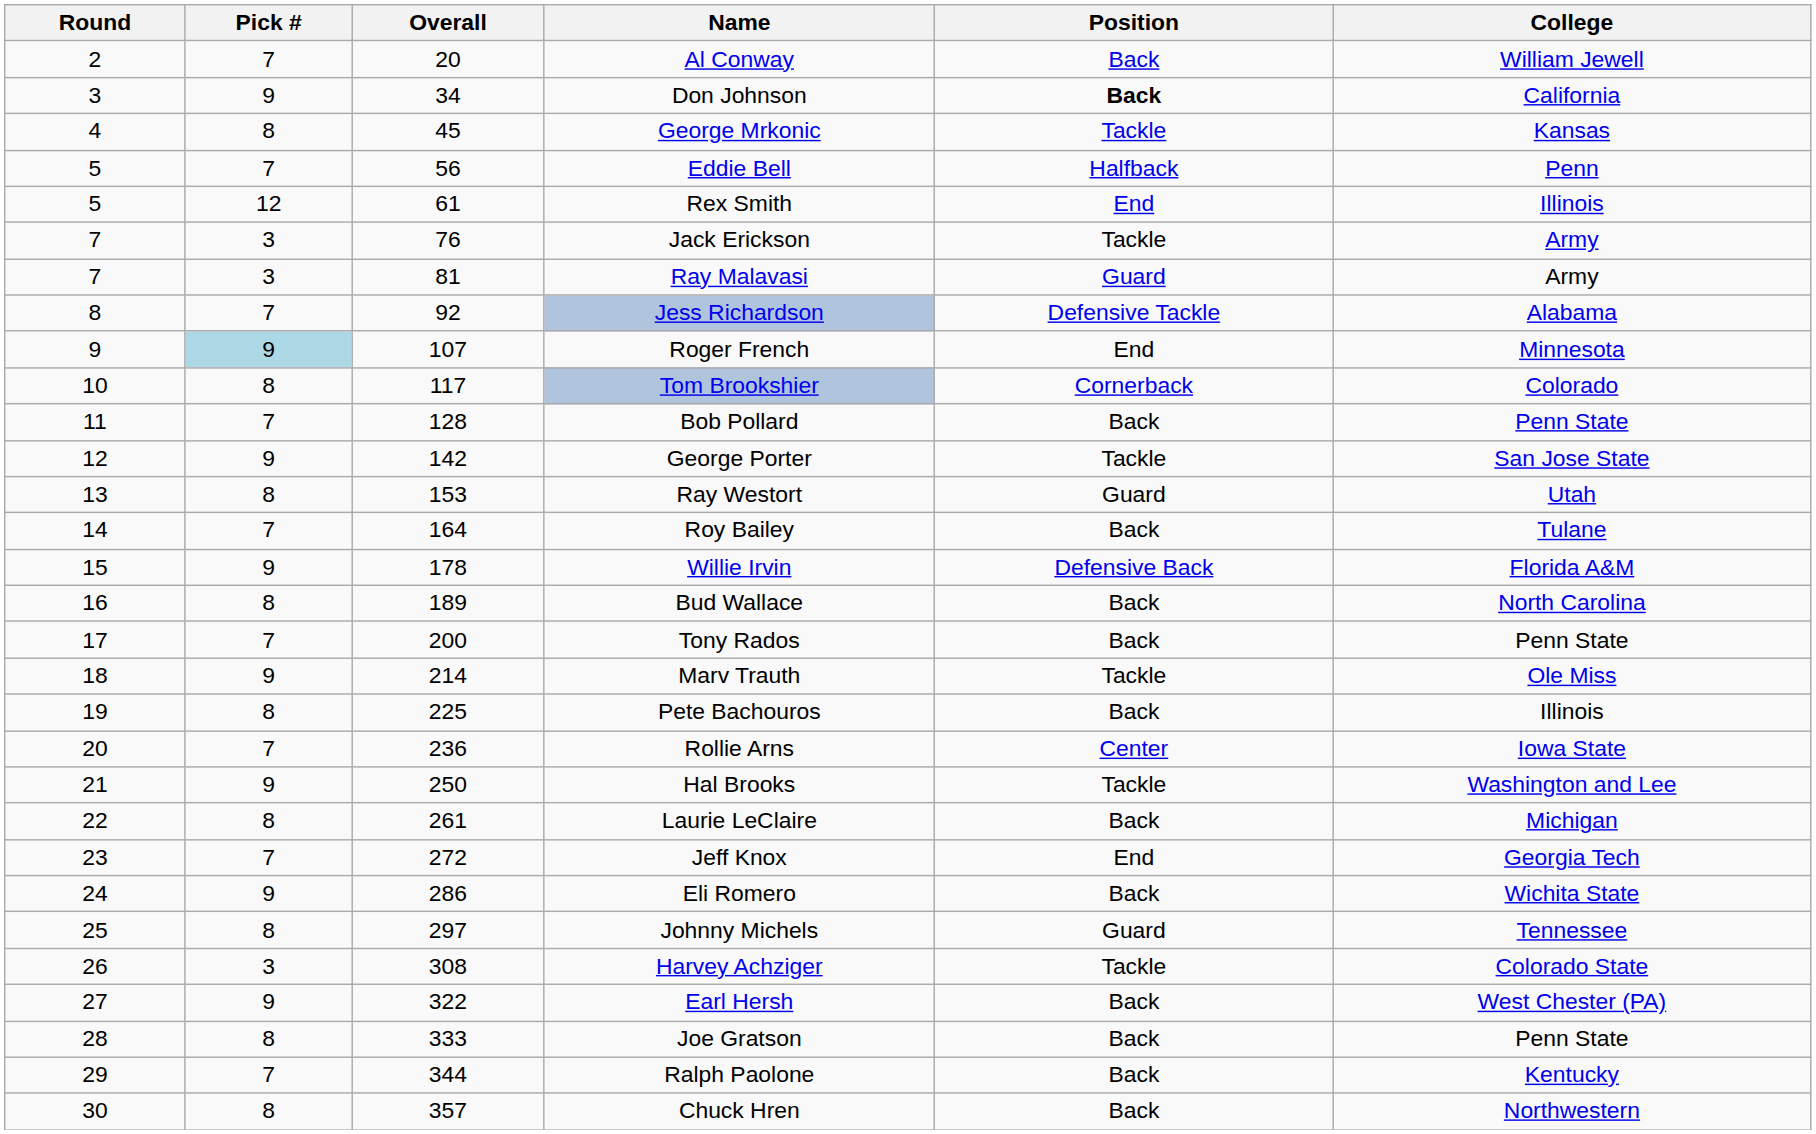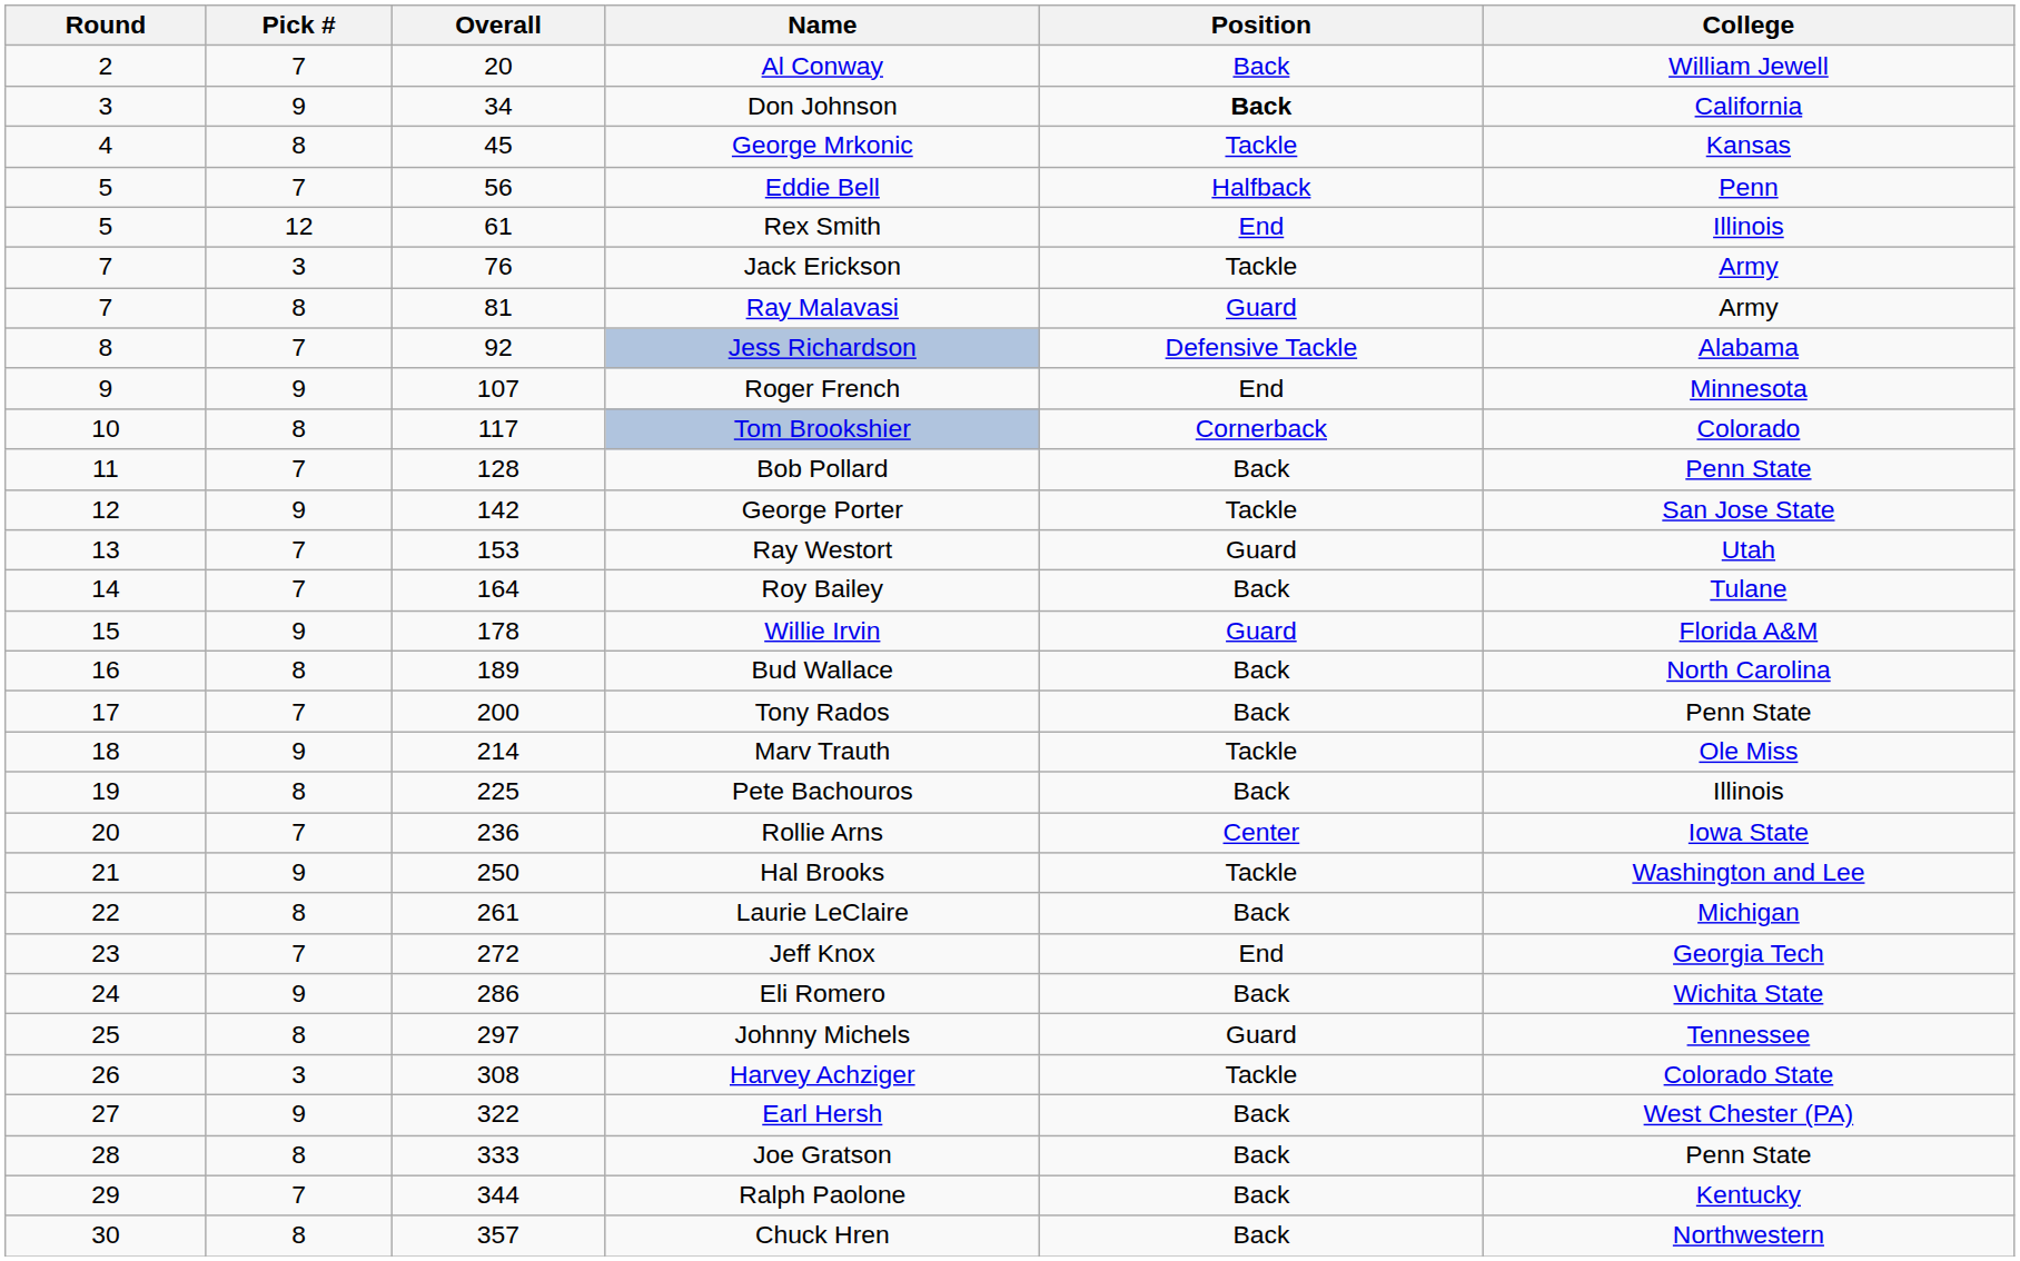 <table class="wikitable sortable sortable" style="width: 100%; text-align:center">
 <tr>
 <th>Round</th>
 <th>Pick #</th>
 <th>Overall</th>
 <th>Name</th>
 <th>Position</th>
 <th>College</th>
 </tr>
 <tr>
 <td>2</td>
 <td>7</td>
 <td>20</td>
 <td><a href='#'>Al Conway</a></td>
 <td><a href='#'>Back</a></td>
 <td><a href='#'>William Jewell</a></td>
 </tr>
 <tr>
 <td>3</td>
 <td>9</td>
 <td>34</td>
 <td>Don Johnson</td>
 <td><strong>Back</strong></td>
 <td><a href='#'>California</a></td>
 </tr>
 <tr>
 <td>4</td>
 <td>8</td>
 <td>45</td>
 <td><a href='#'>George Mrkonic</a></td>
 <td><a href='#'>Tackle</a></td>
 <td><a href='#'>Kansas</a></td>
 </tr>
 <tr>
 <td>5</td>
 <td>7</td>
 <td>56</td>
 <td><a href='#'>Eddie Bell</a></td>
 <td><a href='#'>Halfback</a></td>
 <td><a href='#'>Penn</a></td>
 </tr>
 <tr>
 <td>5</td>
 <td>12</td>
 <td>61</td>
 <td>Rex Smith</td>
 <td><a href='#'>End</a></td>
 <td><a href='#'>Illinois</a></td>
 </tr>
 <tr>
 <td>7</td>
 <td>3</td>
 <td>76</td>
 <td>Jack Erickson</td>
 <td>Tackle</td>
 <td><a href='#'>Army</a></td>
 </tr>
 <tr>
 <td>7</td>
-<td>3</td>
+<td>8</td>
 <td>81</td>
 <td><a href='#'>Ray Malavasi</a></td>
 <td><a href='#'>Guard</a></td>
 <td>Army</td>
 </tr>
 <tr>
 <td>8</td>
 <td>7</td>
 <td>92</td>
 <td bgcolor=lightsteelblue><a href='#'>Jess Richardson</a></td>
 <td><a href='#'>Defensive Tackle</a></td>
 <td><a href='#'>Alabama</a></td>
 </tr>
 <tr>
 <td>9</td>
-<td style="background: lightblue;">9</td>
+<td>9</td>
 <td>107</td>
 <td>Roger French</td>
 <td>End</td>
 <td><a href='#'>Minnesota</a></td>
 </tr>
 <tr>
 <td>10</td>
 <td>8</td>
 <td>117</td>
 <td bgcolor=lightsteelblue><a href='#'>Tom Brookshier</a></td>
 <td><a href='#'>Cornerback</a></td>
 <td><a href='#'>Colorado</a></td>
 </tr>
 <tr>
 <td>11</td>
 <td>7</td>
 <td>128</td>
 <td>Bob Pollard</td>
 <td>Back</td>
 <td><a href='#'>Penn State</a></td>
 </tr>
 <tr>
 <td>12</td>
 <td>9</td>
 <td>142</td>
 <td>George Porter</td>
 <td>Tackle</td>
 <td><a href='#'>San Jose State</a></td>
 </tr>
 <tr>
 <td>13</td>
-<td>8</td>
+<td>7</td>
 <td>153</td>
 <td>Ray Westort</td>
 <td>Guard</td>
 <td><a href='#'>Utah</a></td>
 </tr>
 <tr>
 <td>14</td>
 <td>7</td>
 <td>164</td>
 <td>Roy Bailey</td>
 <td>Back</td>
 <td><a href='#'>Tulane</a></td>
 </tr>
 <tr>
 <td>15</td>
 <td>9</td>
 <td>178</td>
 <td><a href='#'>Willie Irvin</a></td>
-<td><a href='#'>Defensive Back</a></td>
+<td><a href='#'>Guard</a></td>
 <td><a href='#'>Florida A&M</a></td>
 </tr>
 <tr>
 <td>16</td>
 <td>8</td>
 <td>189</td>
 <td>Bud Wallace</td>
 <td>Back</td>
 <td><a href='#'>North Carolina</a></td>
 </tr>
 <tr>
 <td>17</td>
 <td>7</td>
 <td>200</td>
 <td>Tony Rados</td>
 <td>Back</td>
 <td>Penn State</td>
 </tr>
 <tr>
 <td>18</td>
 <td>9</td>
 <td>214</td>
 <td>Marv Trauth</td>
 <td>Tackle</td>
 <td><a href='#'>Ole Miss</a></td>
 </tr>
 <tr>
 <td>19</td>
 <td>8</td>
 <td>225</td>
 <td>Pete Bachouros</td>
 <td>Back</td>
 <td>Illinois</td>
 </tr>
 <tr>
 <td>20</td>
 <td>7</td>
 <td>236</td>
 <td>Rollie Arns</td>
 <td><a href='#'>Center</a></td>
 <td><a href='#'>Iowa State</a></td>
 </tr>
 <tr>
 <td>21</td>
 <td>9</td>
 <td>250</td>
 <td>Hal Brooks</td>
 <td>Tackle</td>
 <td><a href='#'>Washington and Lee</a></td>
 </tr>
 <tr>
 <td>22</td>
 <td>8</td>
 <td>261</td>
 <td>Laurie LeClaire</td>
 <td>Back</td>
 <td><a href='#'>Michigan</a></td>
 </tr>
 <tr>
 <td>23</td>
 <td>7</td>
 <td>272</td>
 <td>Jeff Knox</td>
 <td>End</td>
 <td><a href='#'>Georgia Tech</a></td>
 </tr>
 <tr>
 <td>24</td>
 <td>9</td>
 <td>286</td>
 <td>Eli Romero</td>
 <td>Back</td>
 <td><a href='#'>Wichita State</a></td>
 </tr>
 <tr>
 <td>25</td>
 <td>8</td>
 <td>297</td>
 <td>Johnny Michels</td>
 <td>Guard</td>
 <td><a href='#'>Tennessee</a></td>
 </tr>
 <tr>
 <td>26</td>
 <td>3</td>
 <td>308</td>
 <td><a href='#'>Harvey Achziger</a></td>
 <td>Tackle</td>
 <td><a href='#'>Colorado State</a></td>
 </tr>
 <tr>
 <td>27</td>
 <td>9</td>
 <td>322</td>
 <td><a href='#'>Earl Hersh</a></td>
 <td>Back</td>
 <td><a href='#'>West Chester (PA)</a></td>
 </tr>
 <tr>
 <td>28</td>
 <td>8</td>
 <td>333</td>
 <td>Joe Gratson</td>
 <td>Back</td>
 <td>Penn State</td>
 </tr>
 <tr>
 <td>29</td>
 <td>7</td>
 <td>344</td>
 <td>Ralph Paolone</td>
 <td>Back</td>
 <td><a href='#'>Kentucky</a></td>
 </tr>
 <tr>
 <td>30</td>
 <td>8</td>
 <td>357</td>
 <td>Chuck Hren</td>
 <td>Back</td>
 <td><a href='#'>Northwestern</a></td>
 </tr>
 </table>
